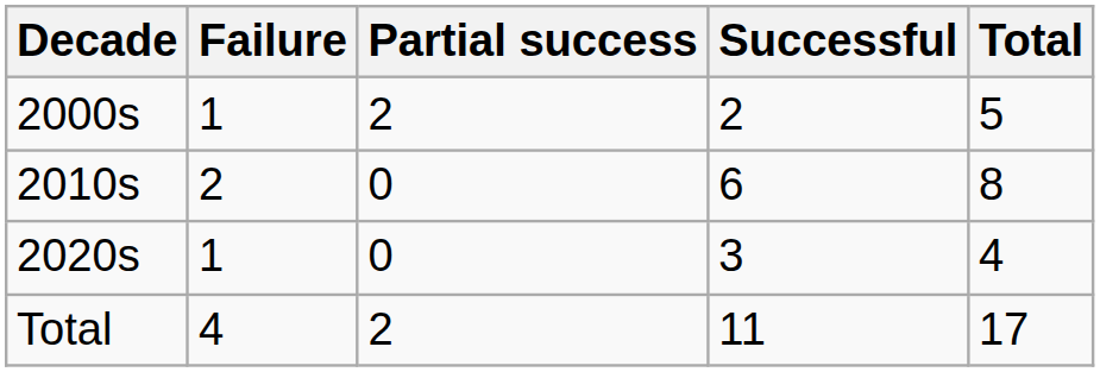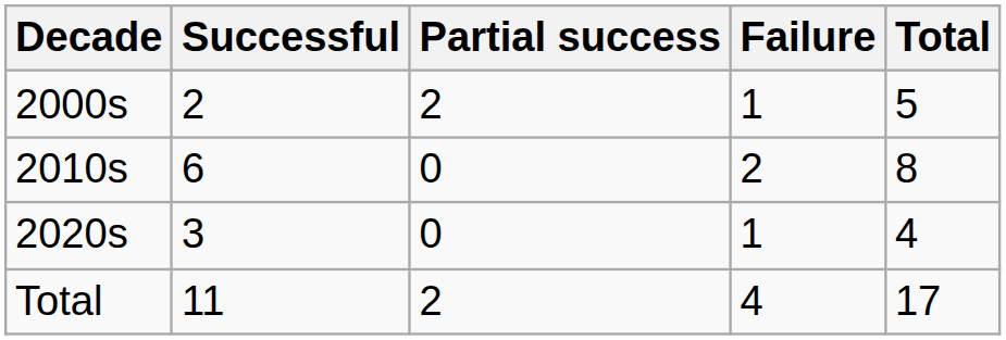 <table class="wikitable">
 <tr>
 <th>Decade</th>
+<th>Successful</th>
+<th>Partial success</th>
 <th>Failure</th>
-<th>Partial success</th>
-<th>Successful</th>
 <th>Total</th>
 </tr>
 <tr>
 <td>2000s</td>
-<td>1</td>
 <td>2</td>
 <td>2</td>
+<td>1</td>
 <td>5</td>
 </tr>
 <tr>
 <td>2010s</td>
+<td>6</td>
+<td>0</td>
 <td>2</td>
-<td>0</td>
-<td>6</td>
 <td>8</td>
 </tr>
 <tr>
 <td>2020s</td>
+<td>3</td>
+<td>0</td>
 <td>1</td>
-<td>0</td>
-<td>3</td>
 <td>4</td>
 </tr>
 <tr>
 <td>Total</td>
+<td>11</td>
+<td>2</td>
 <td>4</td>
-<td>2</td>
-<td>11</td>
 <td>17</td>
 </tr>
 </table>
